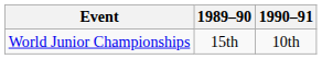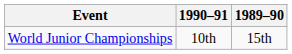 <table class="wikitable" style="text-align:center">
 <tr>
 <th>Event</th>
+<th>1990–91</th>
 <th>1989–90</th>
-<th>1990–91</th>
 </tr>
 <tr>
 <td align=left><a href='#'>World Junior Championships</a></td>
+<td>10th</td>
 <td>15th</td>
-<td>10th</td>
 </tr>
 </table>
